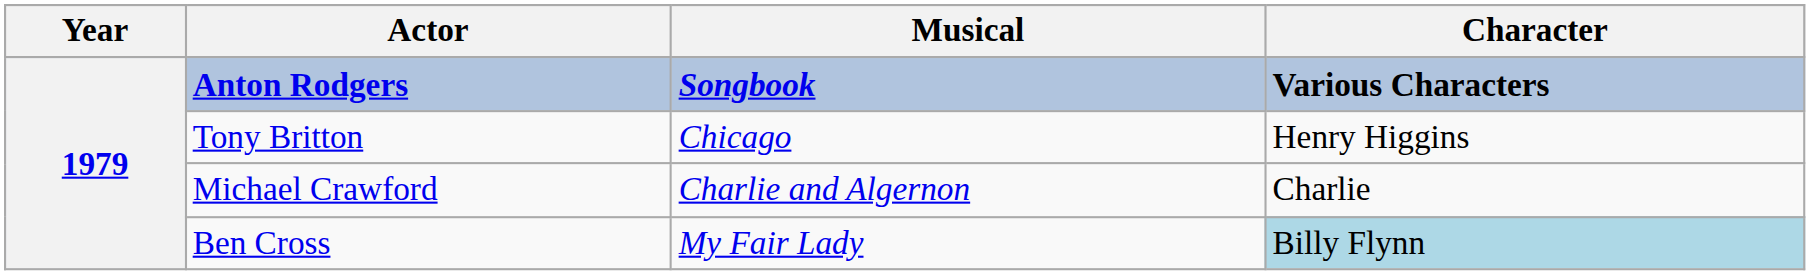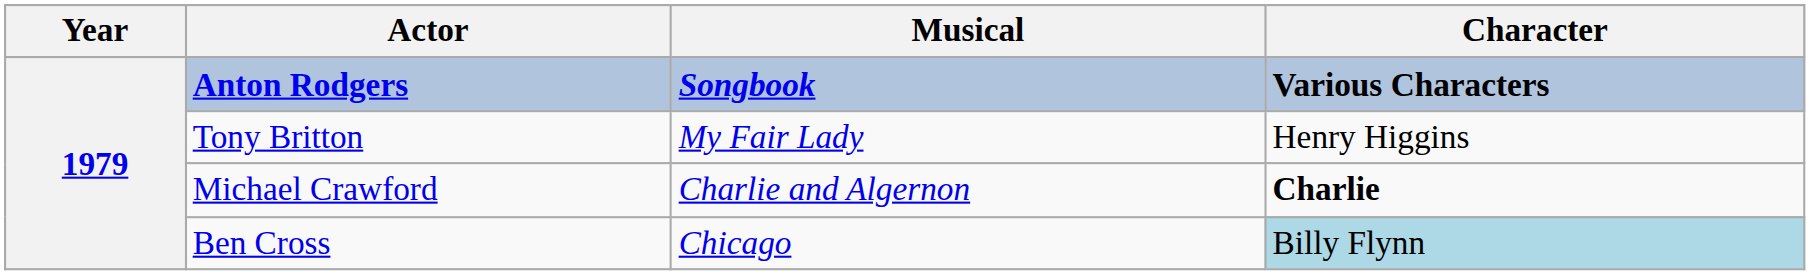 <table class="wikitable" style="width:98%;">
 <tr style="background:#bebebe;">
 <th style="width:10%;">Year</th>
 <th style="width:27%;">Actor</th>
 <th style="width:33%;">Musical</th>
 <th style="width:30%;">Character</th>
 </tr>
 <tr style="background:#B0C4DE">
 <th rowspan="4" align="center"><a href='#'>1979</a></th>
 <td><strong><a href='#'>Anton Rodgers</a></strong></td>
 <td><strong><em><a href='#'>Songbook</a></em></strong></td>
 <td><strong>Various Characters</strong></td>
 </tr>
 <tr>
 <td><a href='#'>Tony Britton</a></td>
-<td><em><a href='#'>Chicago</a></em></td>
+<td><em><a href='#'>My Fair Lady</a></em></td>
 <td>Henry Higgins</td>
 </tr>
 <tr>
 <td><a href='#'>Michael Crawford</a></td>
 <td><em><a href='#'>Charlie and Algernon</a></em></td>
-<td>Charlie</td>
+<td><strong>Charlie</strong></td>
 </tr>
 <tr>
 <td><a href='#'>Ben Cross</a></td>
-<td><em><a href='#'>My Fair Lady</a></em></td>
+<td><em><a href='#'>Chicago</a></em></td>
 <td style="background: lightblue;">Billy Flynn</td>
 </tr>
 </table>
